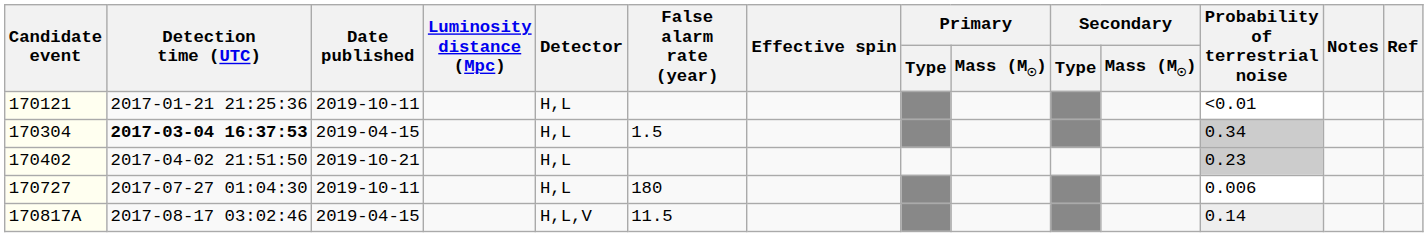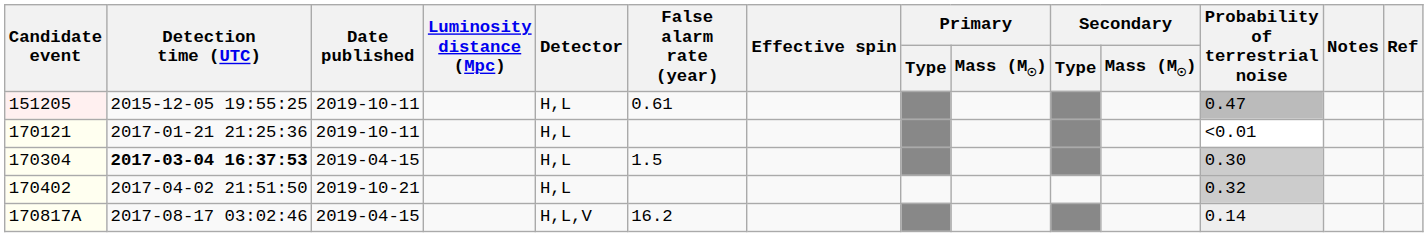 <table class="wikitable sortable" style="font-size:95%">
 <tr>
 <th rowspan=2>Candidate<br>event</th>
 <th rowspan=2>Detection<br>time (<a href='#'>UTC</a>)</th>
 <th rowspan=2>Date<br>published</th>
 <th rowspan=2><a href='#'>Luminosity<br>distance</a><br>(<a href='#'>Mpc</a>)</th>
 <th rowspan=2>Detector<br></th>
 <th rowspan=2 width=80>False alarm<br>rate (year)</th>
 <th rowspan=2>Effective spin</th>
 <th colspan=2>Primary</th>
 <th colspan=2>Secondary</th>
 <th rowspan=2 width=80>Probability of terrestrial noise</th>
 <th rowspan=2 class=unsortable>Notes</th>
 <th rowspan=2 class=unsortable>Ref</th>
 </tr>
 <tr>
 <th>Type</th>
 <th>Mass (M<sub>☉</sub>)</th>
 <th>Type</th>
 <th>Mass (M<sub>☉</sub>)</th>
+</tr>
+<tr>
+<td BGCOLOR="#fff0f0">151205</td>
+<td>2015-12-05 19:55:25</td>
+<td>2019-10-11</td>
+<td></td>
+<td>H,L</td>
+<td>0.61</td>
+<td></td>
+<td bgcolor="888888"></td>
+<td></td>
+<td bgcolor="888888"></td>
+<td></td>
+<td bgcolor="#bbbbbb">0.47</td>
+<td></td>
+<td></td>
 </tr>
 <tr>
 <td BGCOLOR="#fffff0">170121</td>
 <td>2017-01-21 21:25:36</td>
 <td>2019-10-11</td>
 <td></td>
 <td>H,L</td>
 <td></td>
 <td></td>
 <td bgcolor="888888"></td>
 <td></td>
 <td bgcolor="888888"></td>
 <td></td>
 <td bgcolor="#ffffff"><0.01</td>
 <td></td>
 <td></td>
 </tr>
 <tr>
 <td BGCOLOR="#fffff0">170304</td>
 <td><strong>2017-03-04 16:37:53</strong></td>
 <td>2019-04-15</td>
 <td></td>
 <td>H,L</td>
 <td>1.5</td>
 <td></td>
 <td bgcolor="888888"></td>
 <td></td>
 <td bgcolor="888888"></td>
 <td></td>
-<td bgcolor="#cccccc">0.34</td>
+<td bgcolor="#cccccc">0.30</td>
 <td></td>
 <td></td>
 </tr>
 <tr>
 <td BGCOLOR="#fffff0">170402</td>
 <td>2017-04-02 21:51:50</td>
 <td>2019-10-21</td>
 <td></td>
 <td>H,L</td>
 <td></td>
 <td></td>
 <td></td>
 <td></td>
 <td></td>
 <td></td>
-<td bgcolor="cccccc">0.23</td>
-<td></td>
-<td></td>
-</tr>
-<tr>
-<td BGCOLOR="#fffff0">170727</td>
-<td>2017-07-27 01:04:30</td>
-<td>2019-10-11</td>
-<td></td>
-<td>H,L</td>
-<td>180</td>
-<td></td>
-<td bgcolor="888888"></td>
-<td></td>
-<td bgcolor="888888"></td>
-<td></td>
-<td bgcolor="ffffff">0.006</td>
+<td bgcolor="cccccc">0.32</td>
 <td></td>
 <td></td>
 </tr>
 <tr>
 <td BGCOLOR="#fffff0">170817A</td>
 <td>2017-08-17 03:02:46</td>
 <td>2019-04-15</td>
 <td></td>
 <td>H,L,V</td>
-<td>11.5</td>
+<td>16.2</td>
 <td></td>
 <td bgcolor="888888"></td>
 <td></td>
 <td bgcolor="888888"></td>
 <td></td>
 <td bgcolor="#eeeeee">0.14</td>
 <td></td>
 <td></td>
 </tr>
 </table>
